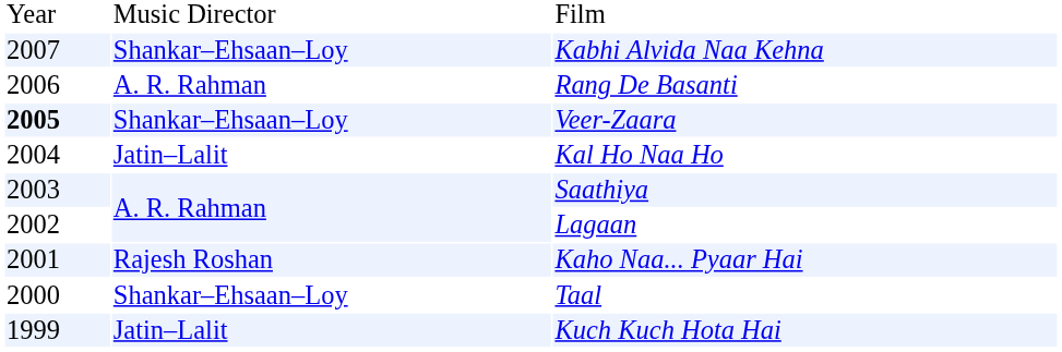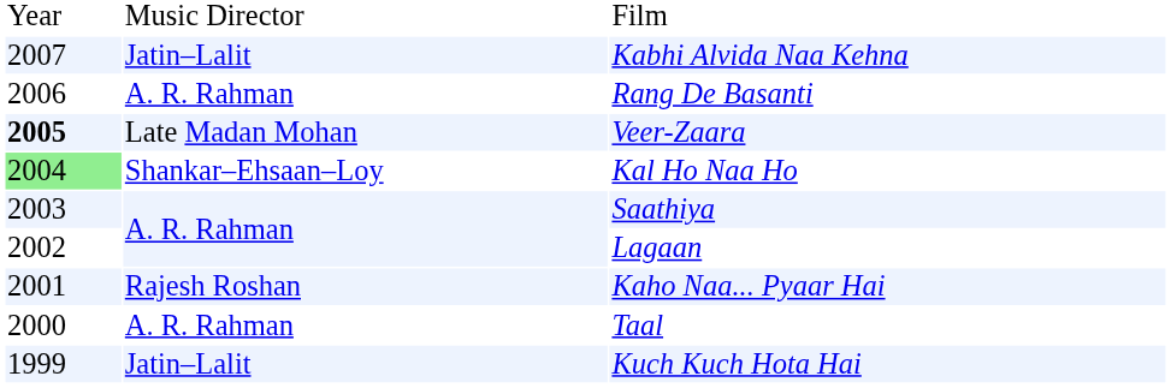 <table width="50%" border="0" cellpadding="1" cellspacing="1">
 <tr>
 <td>Year</td>
 <td>Music Director</td>
 <td>Film</td>
 </tr>
 <tr bgcolor="#edf3fe">
 <td>2007</td>
-<td><a href='#'>Shankar–Ehsaan–Loy</a></td>
+<td><a href='#'>Jatin–Lalit</a></td>
 <td><em><a href='#'>Kabhi Alvida Naa Kehna</a></em></td>
 </tr>
 <tr>
 <td>2006</td>
 <td><a href='#'>A. R. Rahman</a></td>
 <td><em><a href='#'>Rang De Basanti</a></em></td>
 </tr>
 <tr bgcolor="#edf3fe">
 <td><strong>2005</strong></td>
-<td><a href='#'>Shankar–Ehsaan–Loy</a></td>
+<td>Late <a href='#'>Madan Mohan</a></td>
 <td><em><a href='#'>Veer-Zaara</a></em></td>
 </tr>
 <tr>
-<td>2004</td>
-<td><a href='#'>Jatin–Lalit</a></td>
+<td style="background: lightgreen;">2004</td>
+<td><a href='#'>Shankar–Ehsaan–Loy</a></td>
 <td><em><a href='#'>Kal Ho Naa Ho</a></em></td>
 </tr>
 <tr bgcolor="#edf3fe">
 <td>2003</td>
 <td rowspan="2"><a href='#'>A. R. Rahman</a></td>
 <td><em><a href='#'>Saathiya</a></em></td>
 </tr>
 <tr>
 <td>2002</td>
 <td><em><a href='#'>Lagaan</a></em></td>
 </tr>
 <tr bgcolor="#edf3fe">
 <td>2001</td>
 <td><a href='#'>Rajesh Roshan</a></td>
 <td><em><a href='#'>Kaho Naa... Pyaar Hai</a></em></td>
 </tr>
 <tr>
 <td>2000</td>
-<td><a href='#'>Shankar–Ehsaan–Loy</a></td>
+<td><a href='#'>A. R. Rahman</a></td>
 <td><em><a href='#'>Taal</a></em></td>
 </tr>
 <tr bgcolor="#edf3fe">
 <td>1999</td>
 <td><a href='#'>Jatin–Lalit</a></td>
 <td><em><a href='#'>Kuch Kuch Hota Hai</a></em></td>
 </tr>
 </table>
